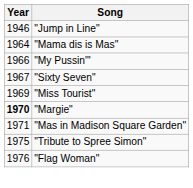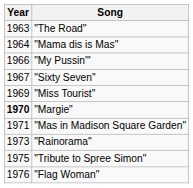 <table class="wikitable">
 <tr class="hintergrundfarbe5">
 <th>Year</th>
 <th>Song</th>
 </tr>
 <tr>
-<td>1946</td>
-<td>"Jump in Line"</td>
+<td>1963</td>
+<td>"The Road"</td>
 </tr>
 <tr>
 <td>1964</td>
 <td>"Mama dis is Mas"</td>
 </tr>
 <tr>
 <td>1966</td>
 <td>"My Pussin'"</td>
 </tr>
 <tr>
 <td>1967</td>
 <td>"Sixty Seven"</td>
 </tr>
 <tr>
 <td>1969</td>
 <td>"Miss Tourist"</td>
 </tr>
 <tr>
 <td><strong>1970</strong></td>
 <td>"Margie"</td>
 </tr>
 <tr>
 <td>1971</td>
 <td>"Mas in Madison Square Garden"</td>
 </tr>
 <tr>
+<td>1973</td>
+<td>"Rainorama"</td>
+</tr>
+<tr>
 <td>1975</td>
 <td>"Tribute to Spree Simon"</td>
 </tr>
 <tr>
 <td>1976</td>
 <td>"Flag Woman"</td>
 </tr>
 </table>
